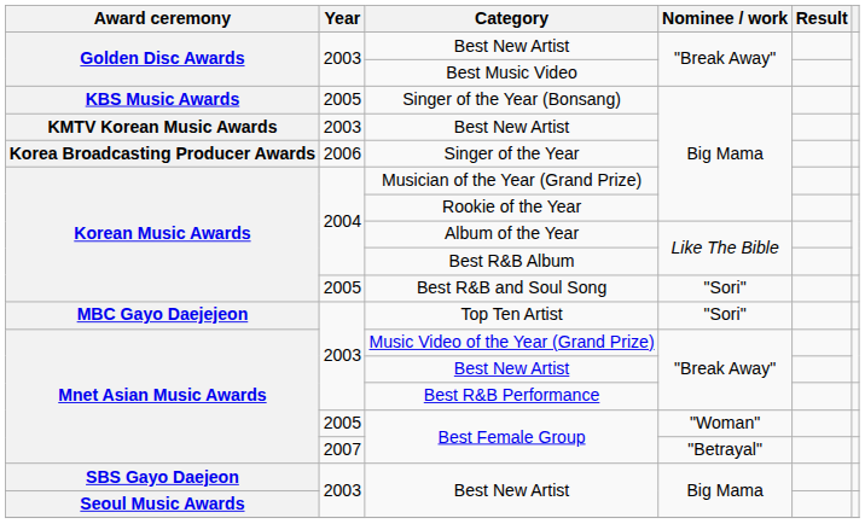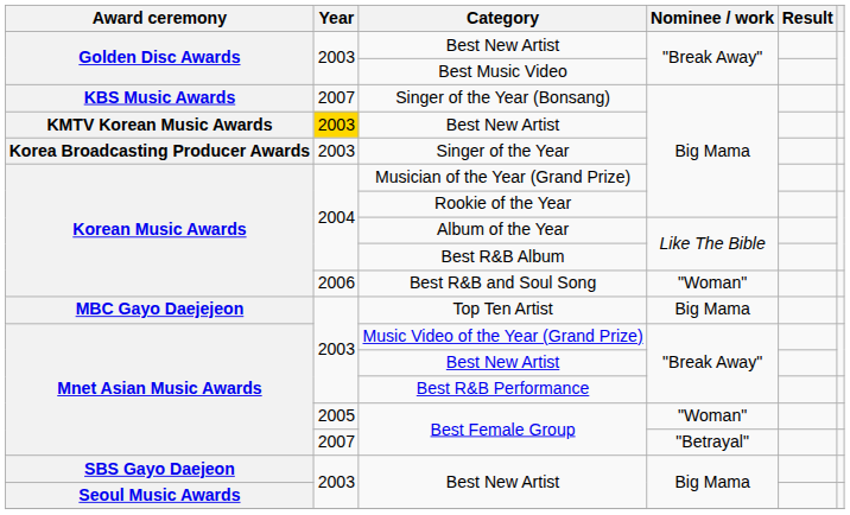 <table class="wikitable sortable plainrowheaders" style="text-align:center">
 <tr>
 <th scope="col">Award ceremony</th>
 <th scope="col">Year</th>
 <th scope="col">Category</th>
 <th scope="col">Nominee / work</th>
 <th scope="col">Result</th>
 <th scope="col" class="unsortable"></th>
 </tr>
 <tr>
 <th rowspan="2" scope="row"><a href='#'>Golden Disc Awards</a></th>
 <td rowspan="2">2003</td>
 <td>Best New Artist</td>
 <td rowspan="2">"Break Away"</td>
 <td></td>
 <td rowspan="2"></td>
 </tr>
 <tr>
 <td>Best Music Video</td>
 <td></td>
 </tr>
 <tr>
 <th scope="row"><a href='#'>KBS Music Awards</a></th>
-<td>2005</td>
+<td>2007</td>
 <td>Singer of the Year (Bonsang)</td>
 <td rowspan="5">Big Mama</td>
 <td></td>
 <td></td>
 </tr>
 <tr>
 <th scope="row">KMTV Korean Music Awards</th>
-<td>2003</td>
+<td style="background: gold;">2003</td>
 <td>Best New Artist</td>
 <td></td>
 <td></td>
 </tr>
 <tr>
 <th scope="row">Korea Broadcasting Producer Awards</th>
-<td>2006</td>
+<td>2003</td>
 <td>Singer of the Year</td>
 <td></td>
 <td></td>
 </tr>
 <tr>
 <th rowspan="5" scope="row"><a href='#'>Korean Music Awards</a></th>
 <td rowspan="4">2004</td>
 <td>Musician of the Year (Grand Prize)</td>
 <td></td>
 <td></td>
 </tr>
 <tr>
 <td>Rookie of the Year</td>
 <td></td>
 <td rowspan="3"></td>
 </tr>
 <tr>
 <td>Album of the Year</td>
 <td rowspan="2"><em>Like The Bible</em></td>
 <td></td>
 </tr>
 <tr>
 <td>Best R&B Album</td>
 <td></td>
 </tr>
 <tr>
-<td>2005</td>
+<td>2006</td>
 <td>Best R&B and Soul Song</td>
-<td>"Sori"</td>
+<td>"Woman"</td>
 <td></td>
 <td></td>
 </tr>
 <tr>
 <th scope="row"><a href='#'>MBC Gayo Daejejeon</a></th>
 <td rowspan="4">2003</td>
 <td>Top Ten Artist</td>
-<td>"Sori"</td>
+<td>Big Mama</td>
 <td></td>
 <td></td>
 </tr>
 <tr>
 <th rowspan="5" scope="row"><a href='#'>Mnet Asian Music Awards</a></th>
 <td><a href='#'>Music Video of the Year (Grand Prize)</a></td>
 <td rowspan="3">"Break Away"</td>
 <td></td>
 <td rowspan="2"></td>
 </tr>
 <tr>
 <td><a href='#'>Best New Artist</a></td>
 <td></td>
 </tr>
 <tr>
 <td><a href='#'>Best R&B Performance</a></td>
 <td></td>
 <td></td>
 </tr>
 <tr>
 <td>2005</td>
 <td rowspan="2"><a href='#'>Best Female Group</a></td>
 <td>"Woman"</td>
 <td></td>
 <td></td>
 </tr>
 <tr>
 <td>2007</td>
 <td>"Betrayal"</td>
 <td></td>
 <td></td>
 </tr>
 <tr>
 <th scope="row"><a href='#'>SBS Gayo Daejeon</a></th>
 <td rowspan="2">2003</td>
 <td rowspan="2">Best New Artist</td>
 <td rowspan="2">Big Mama</td>
 <td></td>
 <td></td>
 </tr>
 <tr>
 <th scope="row"><a href='#'>Seoul Music Awards</a></th>
 <td></td>
 <td></td>
 </tr>
 <tr>
 </tr>
 </table>
